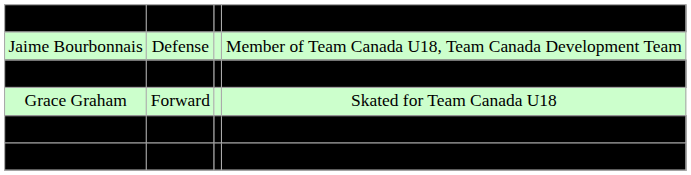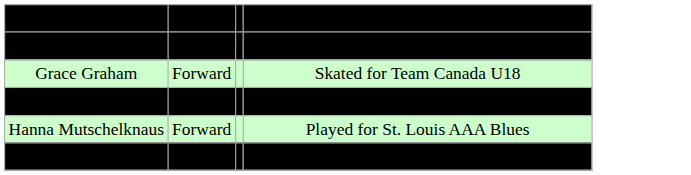 <table class="wikitable">
 <tr align="center">
 </tr>
 <tr align="center" bgcolor=" ">
 <td>Valerie Audet</td>
 <td>Forward</td>
 <td></td>
 <td>Member of Team Canada U18</td>
-</tr>
-<tr align="center" bgcolor="#ccffcc">
-<td>Jaime Bourbonnais</td>
-<td>Defense</td>
-<td></td>
-<td>Member of Team Canada U18, Team Canada Development Team</td>
 </tr>
 <tr align="center" bgcolor=" ">
 <td>Amy Curlew</td>
 <td>Defense</td>
 <td></td>
 <td><strong>Named to Team Newfoundland and Labrador</strong></td>
 </tr>
 <tr align="center" bgcolor="#ccffcc">
 <td>Grace Graham</td>
 <td>Forward</td>
 <td></td>
 <td>Skated for Team Canada U18</td>
 </tr>
 <tr align="center" bgcolor=" ">
 <td>Paige Lewis</td>
 <td>Defense</td>
 <td></td>
 <td>Member of Team Canada U18</td>
 </tr>
+<tr align="center" bgcolor="#ccffcc ">
+<td>Hanna Mutschelknaus</td>
+<td>Forward</td>
+<td></td>
+<td>Played for St. Louis AAA Blues</td>
+</tr>
 <tr align="center" bgcolor=" ">
 <td>Kristin O'Neill</td>
-<td>Forward</td>
+<td>Defense</td>
 <td></td>
 <td>Attended North American Hockey Academy</td>
 </tr>
 <tr align="center" bgcolor=" ">
 </tr>
 </table>
